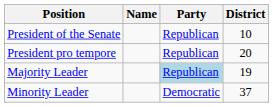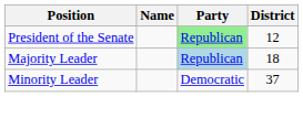 <table class="wikitable sortable">
 <tr>
 <th scope=col>Position</th>
 <th scope=col>Name</th>
 <th scope=col>Party</th>
 <th scope=col>District</th>
 </tr>
 <tr !scope=row >
 <td><a href='#'>President of the Senate</a></td>
 <td></td>
-<td><a href='#'>Republican</a></td>
-<td align="center">10</td>
-</tr>
-<tr !scope=row >
-<td><a href='#'>President pro tempore</a></td>
-<td></td>
-<td><a href='#'>Republican</a></td>
-<td align="center">20</td>
+<td style="background: lightgreen;"><a href='#'>Republican</a></td>
+<td align="center">12</td>
 </tr>
 <tr !scope=row >
 <td><a href='#'>Majority Leader</a></td>
 <td></td>
 <td style="background: lightblue;"><a href='#'>Republican</a></td>
-<td align="center">19</td>
+<td align="center">18</td>
 </tr>
 <tr !scope=row >
 <td><a href='#'>Minority Leader</a></td>
 <td></td>
 <td><a href='#'>Democratic</a></td>
 <td align="center">37</td>
 </tr>
 </table>
